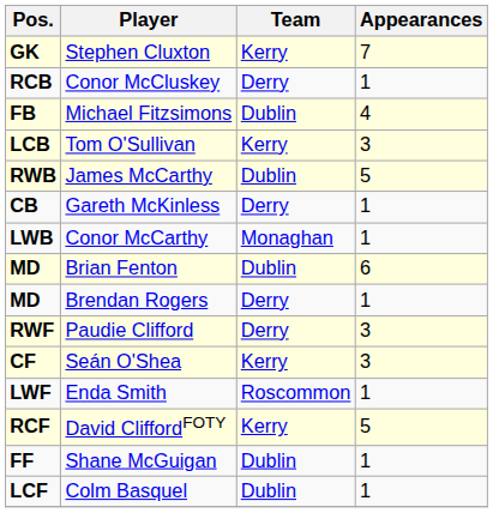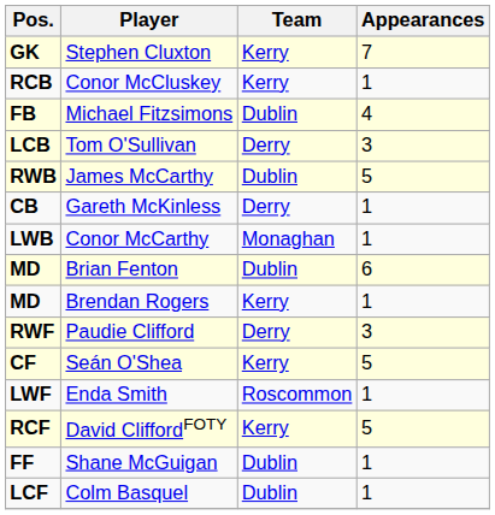 <table class="wikitable">
 <tr>
 <th>Pos.</th>
 <th>Player</th>
 <th>Team</th>
 <th>Appearances</th>
 </tr>
 <tr bgcolor="#FFFFDD">
 <td><strong>GK</strong></td>
 <td> <a href='#'>Stephen Cluxton</a></td>
 <td><a href='#'>Kerry</a></td>
 <td>7</td>
 </tr>
 <tr>
 <td><strong>RCB</strong></td>
 <td> <a href='#'>Conor McCluskey</a></td>
-<td><a href='#'>Derry</a></td>
+<td><a href='#'>Kerry</a></td>
 <td>1</td>
 </tr>
 <tr bgcolor="#FFFFDD">
 <td><strong>FB</strong></td>
 <td> <a href='#'>Michael Fitzsimons</a></td>
 <td><a href='#'>Dublin</a></td>
 <td>4</td>
 </tr>
 <tr bgcolor="#FFFFDD">
 <td><strong>LCB</strong></td>
 <td> <a href='#'>Tom O'Sullivan</a></td>
-<td><a href='#'>Kerry</a></td>
+<td><a href='#'>Derry</a></td>
 <td>3</td>
 </tr>
 <tr bgcolor="#FFFFDD">
 <td><strong>RWB</strong></td>
 <td> <a href='#'>James McCarthy</a></td>
 <td><a href='#'>Dublin</a></td>
 <td>5</td>
 </tr>
 <tr>
 <td><strong>CB</strong></td>
 <td> <a href='#'>Gareth McKinless</a></td>
 <td><a href='#'>Derry</a></td>
 <td>1</td>
 </tr>
 <tr>
 <td><strong>LWB</strong></td>
 <td> <a href='#'>Conor McCarthy</a></td>
 <td><a href='#'>Monaghan</a></td>
 <td>1</td>
 </tr>
 <tr bgcolor="#FFFFDD">
 <td><strong>MD</strong></td>
 <td> <a href='#'>Brian Fenton</a></td>
 <td><a href='#'>Dublin</a></td>
 <td>6</td>
 </tr>
 <tr>
 <td><strong>MD</strong></td>
 <td> <a href='#'>Brendan Rogers</a></td>
-<td><a href='#'>Derry</a></td>
+<td><a href='#'>Kerry</a></td>
 <td>1</td>
 </tr>
 <tr bgcolor="#FFFFDD">
 <td><strong>RWF</strong></td>
 <td> <a href='#'>Paudie Clifford</a></td>
 <td><a href='#'>Derry</a></td>
 <td>3</td>
 </tr>
 <tr bgcolor="#FFFFDD">
 <td><strong>CF</strong></td>
 <td> <a href='#'>Seán O'Shea</a></td>
 <td><a href='#'>Kerry</a></td>
-<td>3</td>
+<td>5</td>
 </tr>
 <tr>
 <td><strong>LWF</strong></td>
 <td> <a href='#'>Enda Smith</a></td>
 <td><a href='#'>Roscommon</a></td>
 <td>1</td>
 </tr>
 <tr bgcolor="#FFFFDD">
 <td><strong>RCF</strong></td>
 <td> <a href='#'>David Clifford</a><sup>FOTY</sup></td>
 <td><a href='#'>Kerry</a></td>
 <td>5</td>
 </tr>
 <tr>
 <td><strong>FF</strong></td>
 <td> <a href='#'>Shane McGuigan</a></td>
 <td><a href='#'>Dublin</a></td>
 <td>1</td>
 </tr>
 <tr>
 <td><strong>LCF</strong></td>
 <td> <a href='#'>Colm Basquel</a></td>
 <td><a href='#'>Dublin</a></td>
 <td>1</td>
 </tr>
 <tr>
 </tr>
 </table>
